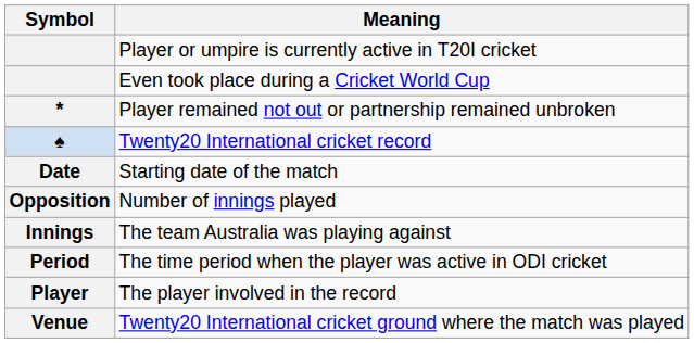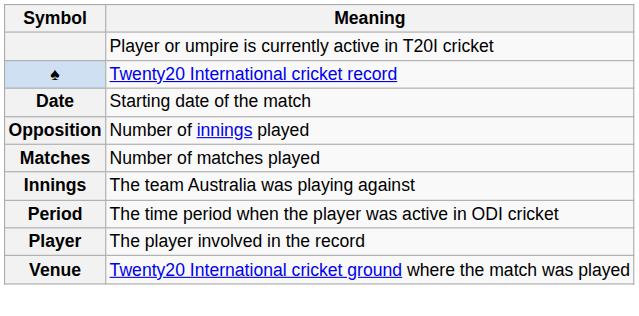 <table class="wikitable plainrowheaders">
 <tr>
 <th scope=col>Symbol</th>
 <th scope=col>Meaning</th>
 </tr>
 <tr>
 <th scope=row></th>
 <td>Player or umpire is currently active in T20I cricket</td>
-</tr>
-<tr>
-<th scope=row></th>
-<td>Even took place during a <a href='#'>Cricket World Cup</a></td>
-</tr>
-<tr>
-<th scope=row>*</th>
-<td>Player remained <a href='#'>not out</a> or partnership remained unbroken</td>
 </tr>
 <tr>
 <th scope=row style=background:#cee0f2;>♠</th>
 <td><a href='#'>Twenty20 International cricket record</a></td>
 </tr>
 <tr>
 <th scope=row>Date</th>
 <td>Starting date of the match</td>
 </tr>
 <tr>
 <th scope=row>Opposition</th>
 <td>Number of <a href='#'>innings</a> played</td>
+</tr>
+<tr>
+<th scope=row>Matches</th>
+<td>Number of matches played</td>
 </tr>
 <tr>
 <th scope=row>Innings</th>
 <td>The team Australia was playing against</td>
 </tr>
 <tr>
 <th scope=row>Period</th>
 <td>The time period when the player was active in ODI cricket</td>
 </tr>
 <tr>
 <th scope=row>Player</th>
 <td>The player involved in the record</td>
 </tr>
 <tr>
 <th scope=row>Venue</th>
 <td><a href='#'>Twenty20 International cricket ground</a> where the match was played</td>
 </tr>
 </table>
